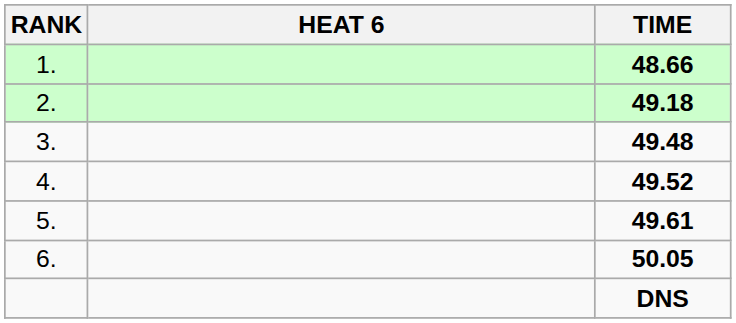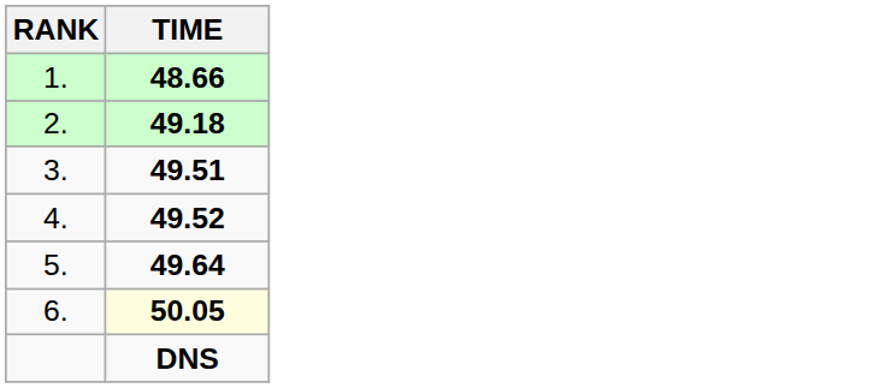 <table class="wikitable" style="border-collapse: collapse; font-size: 90%;">
 <tr>
 <th>RANK</th>
-<th style="width: 20em">HEAT 6</th>
 <th style="width: 5em">TIME</th>
 </tr>
 <tr style="background:#ccffcc;">
 <td align="center">1.</td>
-<td></td>
 <td align="center"><strong>48.66</strong></td>
 </tr>
 <tr style="background:#ccffcc;">
 <td align="center">2.</td>
-<td></td>
 <td align="center"><strong>49.18</strong></td>
 </tr>
 <tr>
 <td align="center">3.</td>
-<td></td>
-<td align="center"><strong>49.48</strong></td>
+<td align="center"><strong>49.51</strong></td>
 </tr>
 <tr>
 <td align="center">4.</td>
-<td></td>
 <td align="center"><strong>49.52</strong></td>
 </tr>
 <tr>
 <td align="center">5.</td>
-<td></td>
-<td align="center"><strong>49.61</strong></td>
+<td align="center"><strong>49.64</strong></td>
 </tr>
 <tr>
 <td align="center">6.</td>
-<td></td>
-<td align="center"><strong>50.05</strong></td>
+<td align="center" style="background: lightyellow;"><strong>50.05</strong></td>
 </tr>
 <tr>
 <td align="center"></td>
-<td></td>
 <td align="center"><strong>DNS</strong></td>
 </tr>
 </table>
